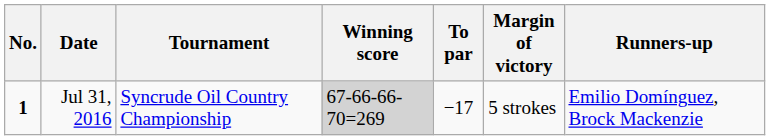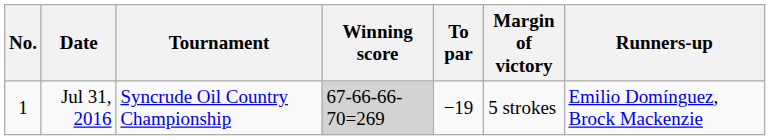 <table class="wikitable" style="font-size:95%;">
 <tr>
 <th>No.</th>
 <th>Date</th>
 <th>Tournament</th>
 <th>Winning score</th>
 <th>To par</th>
 <th>Margin of<br>victory</th>
 <th>Runners-up</th>
 </tr>
 <tr>
-<td align=center><strong>1</strong></td>
+<td align=center>1</td>
 <td align=right>Jul 31, <a href='#'>2016</a></td>
 <td><a href='#'>Syncrude Oil Country Championship</a></td>
 <td style="background: lightgrey;">67-66-66-70=269</td>
-<td align=center>−17</td>
+<td align=center>−19</td>
 <td>5 strokes</td>
 <td> <a href='#'>Emilio Domínguez</a>,  <a href='#'>Brock Mackenzie</a></td>
 </tr>
 </table>
